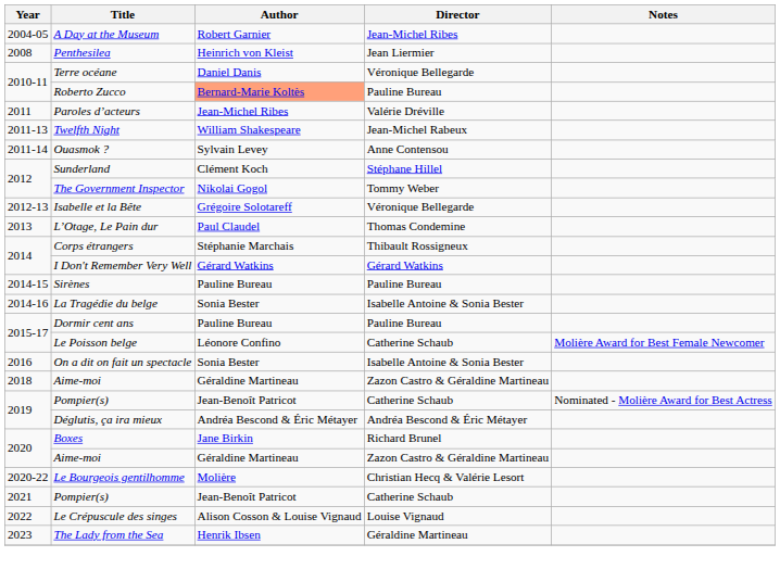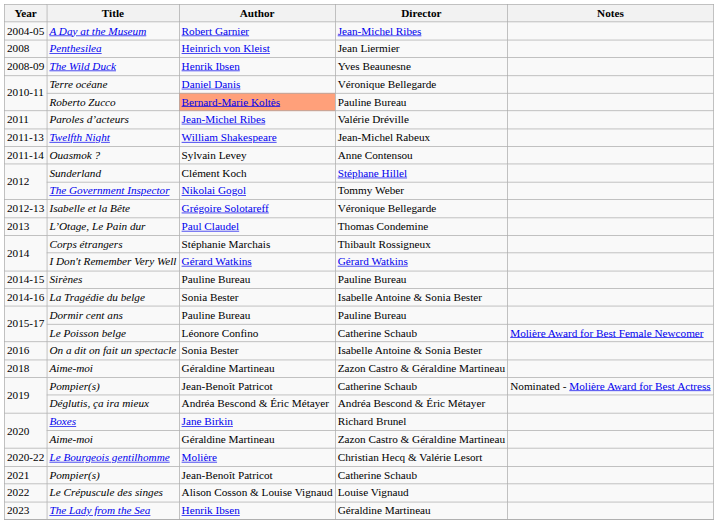 <table class="wikitable">
 <tr>
 <th>Year</th>
 <th>Title</th>
 <th>Author</th>
 <th>Director</th>
 <th>Notes</th>
 </tr>
 <tr>
 <td>2004-05</td>
 <td><em><a href='#'>A Day at the Museum</a></em></td>
 <td><a href='#'>Robert Garnier</a></td>
 <td><a href='#'>Jean-Michel Ribes</a></td>
 <td></td>
 </tr>
 <tr>
 <td>2008</td>
 <td><em><a href='#'>Penthesilea</a></em></td>
 <td><a href='#'>Heinrich von Kleist</a></td>
 <td>Jean Liermier</td>
+<td></td>
+</tr>
+<tr>
+<td>2008-09</td>
+<td><em><a href='#'>The Wild Duck</a></em></td>
+<td><a href='#'>Henrik Ibsen</a></td>
+<td>Yves Beaunesne</td>
 <td></td>
 </tr>
 <tr>
 <td rowspan=2>2010-11</td>
 <td><em>Terre océane</em></td>
 <td><a href='#'>Daniel Danis</a></td>
 <td>Véronique Bellegarde</td>
 <td></td>
 </tr>
 <tr>
 <td><em>Roberto Zucco</em></td>
 <td style="background: lightsalmon;"><a href='#'>Bernard-Marie Koltès</a></td>
 <td>Pauline Bureau</td>
 <td></td>
 </tr>
 <tr>
 <td>2011</td>
 <td><em>Paroles d’acteurs</em></td>
 <td><a href='#'>Jean-Michel Ribes</a></td>
 <td>Valérie Dréville</td>
 <td></td>
 </tr>
 <tr>
 <td>2011-13</td>
 <td><em><a href='#'>Twelfth Night</a></em></td>
 <td><a href='#'>William Shakespeare</a></td>
 <td>Jean-Michel Rabeux</td>
 <td></td>
 </tr>
 <tr>
 <td>2011-14</td>
 <td><em>Ouasmok ?</em></td>
 <td>Sylvain Levey</td>
 <td>Anne Contensou</td>
 <td></td>
 </tr>
 <tr>
 <td rowspan=2>2012</td>
 <td><em>Sunderland</em></td>
 <td>Clément Koch</td>
 <td><a href='#'>Stéphane Hillel</a></td>
 <td></td>
 </tr>
 <tr>
 <td><em><a href='#'>The Government Inspector</a></em></td>
 <td><a href='#'>Nikolai Gogol</a></td>
 <td>Tommy Weber</td>
 <td></td>
 </tr>
 <tr>
 <td>2012-13</td>
 <td><em>Isabelle et la Bête</em></td>
 <td><a href='#'>Grégoire Solotareff</a></td>
 <td>Véronique Bellegarde</td>
 <td></td>
 </tr>
 <tr>
 <td>2013</td>
 <td><em>L’Otage, Le Pain dur</em></td>
 <td><a href='#'>Paul Claudel</a></td>
 <td>Thomas Condemine</td>
 <td></td>
 </tr>
 <tr>
 <td rowspan=2>2014</td>
 <td><em>Corps étrangers</em></td>
 <td>Stéphanie Marchais</td>
 <td>Thibault Rossigneux</td>
 <td></td>
 </tr>
 <tr>
 <td><em>I Don't Remember Very Well</em></td>
 <td><a href='#'>Gérard Watkins</a></td>
 <td><a href='#'>Gérard Watkins</a></td>
 <td></td>
 </tr>
 <tr>
 <td>2014-15</td>
 <td><em>Sirènes</em></td>
 <td>Pauline Bureau</td>
 <td>Pauline Bureau</td>
 <td></td>
 </tr>
 <tr>
 <td>2014-16</td>
 <td><em>La Tragédie du belge</em></td>
 <td>Sonia Bester</td>
 <td>Isabelle Antoine & Sonia Bester</td>
 <td></td>
 </tr>
 <tr>
 <td rowspan=2>2015-17</td>
 <td><em>Dormir cent ans</em></td>
 <td>Pauline Bureau</td>
 <td>Pauline Bureau</td>
 <td></td>
 </tr>
 <tr>
 <td><em>Le Poisson belge</em></td>
 <td>Léonore Confino</td>
 <td>Catherine Schaub</td>
 <td><a href='#'>Molière Award for Best Female Newcomer</a></td>
 </tr>
 <tr>
 <td>2016</td>
 <td><em>On a dit on fait un spectacle</em></td>
 <td>Sonia Bester</td>
 <td>Isabelle Antoine & Sonia Bester</td>
 <td></td>
 </tr>
 <tr>
 <td>2018</td>
 <td><em>Aime-moi</em></td>
 <td>Géraldine Martineau</td>
 <td>Zazon Castro & Géraldine Martineau</td>
 <td></td>
 </tr>
 <tr>
 <td rowspan=2>2019</td>
 <td><em>Pompier(s)</em></td>
 <td>Jean-Benoît Patricot</td>
 <td>Catherine Schaub</td>
 <td>Nominated - <a href='#'>Molière Award for Best Actress</a></td>
 </tr>
 <tr>
 <td><em>Déglutis, ça ira mieux</em></td>
 <td>Andréa Bescond & Éric Métayer</td>
 <td>Andréa Bescond & Éric Métayer</td>
 <td></td>
 </tr>
 <tr>
 <td rowspan=2>2020</td>
 <td><em><a href='#'>Boxes</a></em></td>
 <td><a href='#'>Jane Birkin</a></td>
 <td>Richard Brunel</td>
 <td></td>
 </tr>
 <tr>
 <td><em>Aime-moi</em></td>
 <td>Géraldine Martineau</td>
 <td>Zazon Castro & Géraldine Martineau</td>
 <td></td>
 </tr>
 <tr>
 <td>2020-22</td>
 <td><em><a href='#'>Le Bourgeois gentilhomme</a></em></td>
 <td><a href='#'>Molière</a></td>
 <td>Christian Hecq & Valérie Lesort</td>
 <td></td>
 </tr>
 <tr>
 <td>2021</td>
 <td><em>Pompier(s)</em></td>
 <td>Jean-Benoît Patricot</td>
 <td>Catherine Schaub</td>
 <td></td>
 </tr>
 <tr>
 <td>2022</td>
 <td><em>Le Crépuscule des singes</em></td>
 <td>Alison Cosson & Louise Vignaud</td>
 <td>Louise Vignaud</td>
 <td></td>
 </tr>
 <tr>
 <td>2023</td>
 <td><em><a href='#'>The Lady from the Sea</a></em></td>
 <td><a href='#'>Henrik Ibsen</a></td>
 <td>Géraldine Martineau</td>
 <td></td>
 </tr>
 <tr>
 </tr>
 </table>
